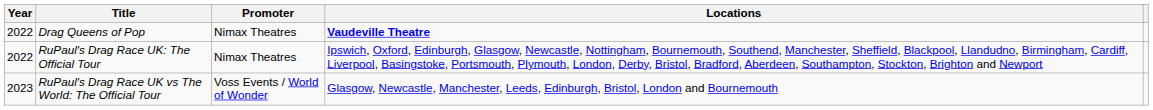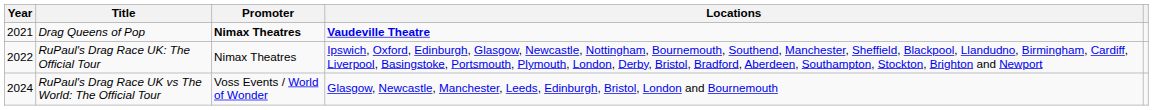 <table class="wikitable plainrowheaders sortable">
 <tr>
 <th scope="col">Year</th>
 <th scope="col">Title</th>
 <th scope="col">Promoter</th>
 <th scope="col">Locations</th>
 <th class="unsortable"></th>
 </tr>
 <tr>
-<td>2022</td>
+<td>2021</td>
 <td><em>Drag Queens of Pop</em></td>
-<td>Nimax Theatres</td>
+<td><strong>Nimax Theatres</strong></td>
 <td><strong><a href='#'>Vaudeville Theatre</a></strong></td>
 <td></td>
 </tr>
 <tr>
 <td>2022</td>
 <td><em>RuPaul's Drag Race UK: The Official Tour</em></td>
 <td>Nimax Theatres</td>
 <td><a href='#'>Ipswich</a>, <a href='#'>Oxford</a>, <a href='#'>Edinburgh</a>, <a href='#'>Glasgow</a>, <a href='#'>Newcastle</a>, <a href='#'>Nottingham</a>, <a href='#'>Bournemouth</a>, <a href='#'>Southend</a>, <a href='#'>Manchester</a>, <a href='#'>Sheffield</a>, <a href='#'>Blackpool</a>, <a href='#'>Llandudno</a>, <a href='#'>Birmingham</a>, <a href='#'>Cardiff</a>, <a href='#'>Liverpool</a>, <a href='#'>Basingstoke</a>, <a href='#'>Portsmouth</a>, <a href='#'>Plymouth</a>, <a href='#'>London</a>, <a href='#'>Derby</a>, <a href='#'>Bristol</a>, <a href='#'>Bradford</a>, <a href='#'>Aberdeen</a>, <a href='#'>Southampton</a>, <a href='#'>Stockton</a>, <a href='#'>Brighton</a> and <a href='#'>Newport</a></td>
 <td></td>
 </tr>
 <tr>
-<td>2023</td>
+<td>2024</td>
 <td><em>RuPaul's Drag Race UK vs The World: The Official Tour</em></td>
 <td>Voss Events / <a href='#'>World of Wonder</a></td>
 <td><a href='#'>Glasgow</a>, <a href='#'>Newcastle</a>, <a href='#'>Manchester</a>, <a href='#'>Leeds</a>, <a href='#'>Edinburgh</a>, <a href='#'>Bristol</a>, <a href='#'>London</a> and <a href='#'>Bournemouth</a></td>
 <td></td>
 </tr>
 </table>
